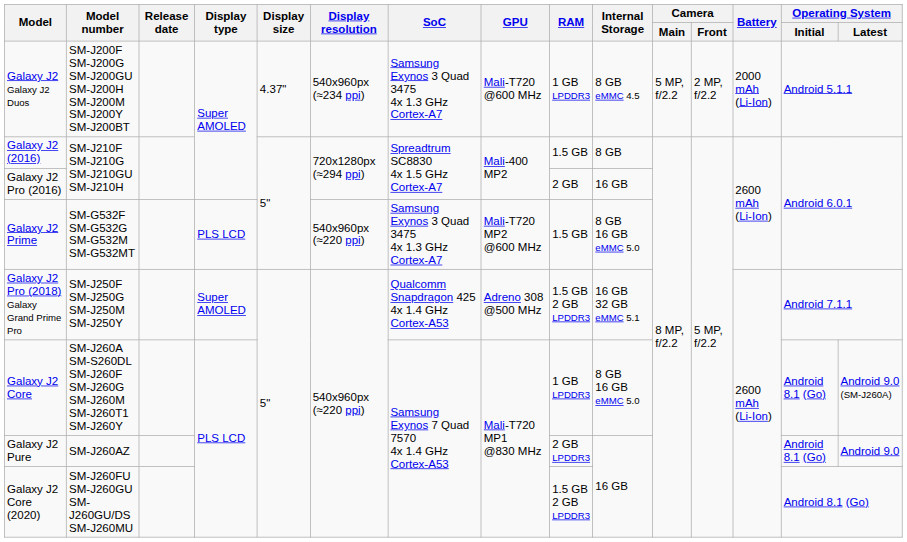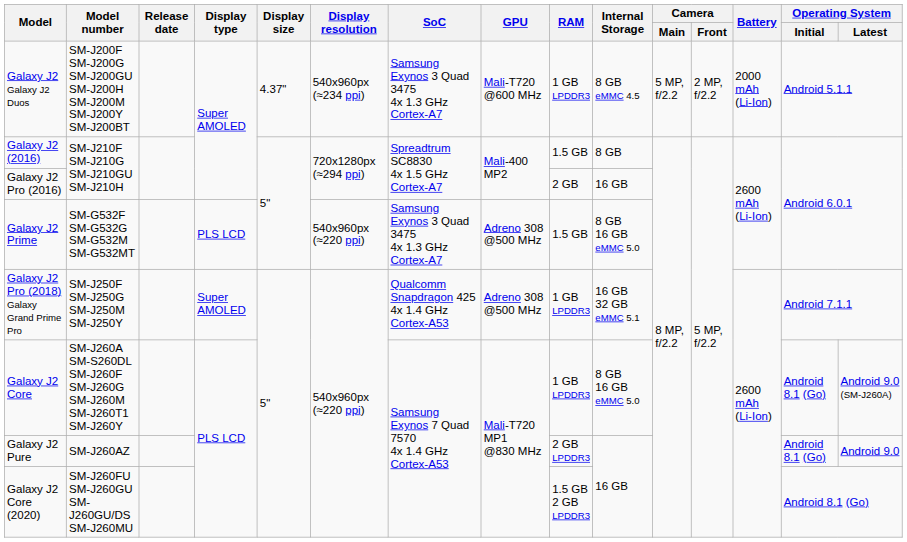 <table class="wikitable sortable">
 <tr>
 <th rowspan="2">Model</th>
 <th rowspan="2">Model number</th>
 <th rowspan="2">Release date</th>
 <th rowspan="2">Display type</th>
 <th rowspan="2">Display size</th>
 <th rowspan="2"><a href='#'>Display resolution</a></th>
 <th rowspan="2"><a href='#'>SoC</a></th>
 <th rowspan="2"><a href='#'>GPU</a></th>
 <th rowspan="2"><a href='#'>RAM</a></th>
 <th rowspan="2">Internal Storage</th>
 <th colspan="2">Camera</th>
 <th rowspan="2"><a href='#'>Battery</a></th>
 <th colspan="2"><a href='#'>Operating System</a></th>
 </tr>
 <tr>
 <th>Main</th>
 <th>Front</th>
 <th>Initial</th>
 <th>Latest</th>
 </tr>
 <tr>
 <td><a href='#'>Galaxy J2</a><br><small>Galaxy J2 Duos</small></td>
 <td>SM-J200F<br>SM-J200G<br>SM-J200GU<br>SM-J200H<br>SM-J200M<br>SM-J200Y<br>SM-J200BT</td>
 <td></td>
 <td rowspan="3"><a href='#'>Super AMOLED</a></td>
 <td>4.37"</td>
 <td>540x960px<br>(≈234 <a href='#'>ppi</a>)</td>
 <td><a href='#'>Samsung Exynos</a> 3 Quad 3475<br>4x 1.3 GHz <a href='#'>Cortex-A7</a></td>
 <td><a href='#'>Mali</a>-T720<br>@600 MHz</td>
 <td>1 GB<br><small><a href='#'>LPDDR3</a></small></td>
 <td>8 GB<br><small><a href='#'>eMMC</a> 4.5</small></td>
 <td>5 MP, f/2.2</td>
 <td>2 MP, f/2.2</td>
 <td>2000 <a href='#'>mAh</a><br>(<a href='#'>Li-Ion</a>)</td>
 <td colspan="2"><a href='#'>Android 5.1.1</a></td>
 </tr>
 <tr>
 <td><a href='#'>Galaxy J2 (2016)</a></td>
 <td rowspan="2">SM-J210F<br>SM-J210G<br>SM-J210GU<br>SM-J210H</td>
 <td rowspan="2"></td>
 <td rowspan="3">5"</td>
 <td rowspan="2">720x1280px<br>(≈294 <a href='#'>ppi</a>)</td>
 <td rowspan="2"><a href='#'>Spreadtrum</a> SC8830<br>4x 1.5 GHz <a href='#'>Cortex-A7</a></td>
 <td rowspan="2"><a href='#'>Mali</a>-400 MP2</td>
 <td>1.5 GB</td>
 <td>8 GB</td>
 <td rowspan="7">8 MP, f/2.2</td>
 <td rowspan="7">5 MP, f/2.2</td>
 <td rowspan="3">2600 <a href='#'>mAh</a><br>(<a href='#'>Li-Ion</a>)</td>
 <td colspan="2" rowspan="3"><a href='#'>Android 6.0.1</a></td>
 </tr>
 <tr>
 <td>Galaxy J2 Pro (2016)</td>
 <td>2 GB</td>
 <td>16 GB</td>
 </tr>
 <tr>
 <td><a href='#'>Galaxy J2 Prime</a></td>
 <td>SM-G532F<br>SM-G532G<br>SM-G532M<br>SM-G532MT</td>
 <td></td>
 <td><a href='#'>PLS LCD</a></td>
 <td>540x960px<br>(≈220 <a href='#'>ppi</a>)</td>
 <td><a href='#'>Samsung Exynos</a> 3 Quad 3475<br>4x 1.3 GHz <a href='#'>Cortex-A7</a></td>
-<td><a href='#'>Mali</a>-T720 MP2<br>@600 MHz</td>
+<td><a href='#'>Adreno</a> 308<br>@500 MHz</td>
 <td>1.5 GB</td>
 <td>8 GB<br>16 GB<br><small><a href='#'>eMMC</a> 5.0</small></td>
 </tr>
 <tr>
 <td><a href='#'>Galaxy J2 Pro (2018)</a><br><small>Galaxy Grand Prime Pro</small></td>
 <td>SM-J250F<br>SM-J250G<br>SM-J250M<br>SM-J250Y</td>
 <td></td>
 <td><a href='#'>Super AMOLED</a></td>
 <td rowspan="4">5"</td>
 <td rowspan="4">540x960px<br>(≈220 <a href='#'>ppi</a>)</td>
 <td><a href='#'>Qualcomm Snapdragon</a> 425<br>4x 1.4 GHz <a href='#'>Cortex-A53</a></td>
 <td><a href='#'>Adreno</a> 308<br>@500 MHz</td>
-<td>1.5 GB<br>2 GB<br><small><a href='#'>LPDDR3</a></small></td>
+<td>1 GB<br><small><a href='#'>LPDDR3</a></small></td>
 <td>16 GB<br>32 GB<br><small><a href='#'>eMMC</a> 5.1</small></td>
 <td rowspan="4">2600 <a href='#'>mAh</a><br>(<a href='#'>Li-Ion</a>)</td>
 <td colspan="2"><a href='#'>Android 7.1.1</a></td>
 </tr>
 <tr>
 <td><a href='#'>Galaxy J2 Core</a></td>
 <td>SM-J260A<br>SM-S260DL<br>SM-J260F<br>SM-J260G<br>SM-J260M<br>SM-J260T1<br>SM-J260Y</td>
 <td></td>
 <td rowspan="3"><a href='#'>PLS LCD</a></td>
 <td rowspan="3"><a href='#'>Samsung Exynos</a> 7 Quad 7570<br>4x 1.4 GHz <a href='#'>Cortex-A53</a></td>
 <td rowspan="3"><a href='#'>Mali</a>-T720 MP1<br>@830 MHz</td>
 <td>1 GB<br><small><a href='#'>LPDDR3</a></small></td>
 <td>8 GB<br>16 GB<br><small><a href='#'>eMMC</a> 5.0</small></td>
 <td><a href='#'>Android 8.1</a> <a href='#'>(Go)</a></td>
 <td><a href='#'>Android 9.0</a> <small>(SM-J260A)</small></td>
 </tr>
 <tr>
 <td>Galaxy J2 Pure</td>
 <td>SM-J260AZ</td>
 <td></td>
 <td>2 GB<br><small><a href='#'>LPDDR3</a></small></td>
 <td rowspan="2">16 GB</td>
 <td><a href='#'>Android 8.1</a> <a href='#'>(Go)</a></td>
 <td><a href='#'>Android 9.0</a></td>
 </tr>
 <tr>
 <td>Galaxy J2 Core (2020)</td>
 <td>SM-J260FU<br>SM-J260GU<br>SM-J260GU/DS<br>SM-J260MU</td>
 <td></td>
 <td>1.5 GB<br>2 GB<br><small><a href='#'>LPDDR3</a></small></td>
 <td colspan="2"><a href='#'>Android 8.1</a> <a href='#'>(Go)</a></td>
 </tr>
 </table>
